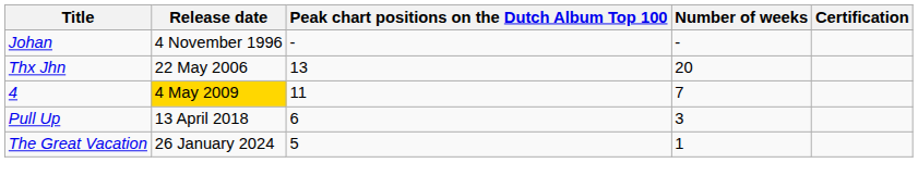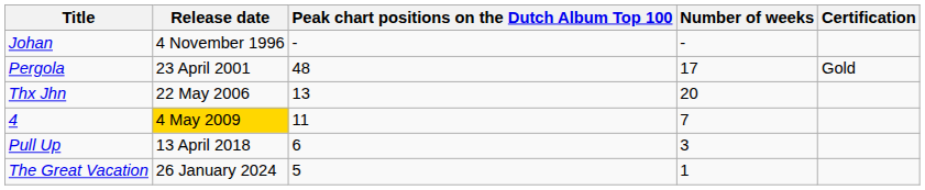 <table class="wikitable">
 <tr>
 <th>Title</th>
 <th>Release date</th>
 <th>Peak chart positions on the <a href='#'>Dutch Album Top 100</a></th>
 <th>Number of weeks</th>
 <th>Certification</th>
 </tr>
 <tr>
 <td><em><a href='#'>Johan</a></em></td>
 <td>4 November 1996</td>
 <td>-</td>
 <td>-</td>
 <td></td>
+</tr>
+<tr>
+<td><em><a href='#'>Pergola</a></em></td>
+<td>23 April 2001</td>
+<td>48</td>
+<td>17</td>
+<td>Gold</td>
 </tr>
 <tr>
 <td><em><a href='#'>Thx Jhn</a></em></td>
 <td>22 May 2006</td>
 <td>13</td>
 <td>20</td>
 <td></td>
 </tr>
 <tr>
 <td><em><a href='#'>4</a></em></td>
 <td style="background: gold;">4 May 2009</td>
 <td>11</td>
 <td>7</td>
 <td></td>
 </tr>
 <tr>
 <td><em><a href='#'>Pull Up</a></em></td>
 <td>13 April 2018</td>
 <td>6</td>
 <td>3</td>
 <td></td>
 </tr>
 <tr>
 <td><em><a href='#'>The Great Vacation</a></em></td>
 <td>26 January 2024</td>
 <td>5</td>
 <td>1</td>
 <td></td>
 </tr>
 </table>
